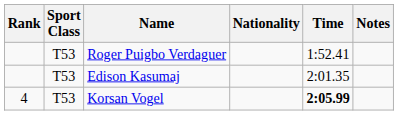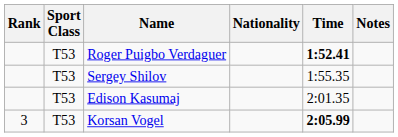 <table class="wikitable sortable" style="text-align:center">
 <tr>
 <th>Rank</th>
 <th>Sport<br>Class</th>
 <th>Name</th>
 <th>Nationality</th>
 <th>Time</th>
 <th>Notes</th>
 </tr>
 <tr>
 <td></td>
 <td>T53</td>
 <td align=left><a href='#'>Roger Puigbo Verdaguer</a></td>
 <td align=left></td>
-<td>1:52.41</td>
+<td><strong>1:52.41</strong></td>
+<td></td>
+</tr>
+<tr>
+<td></td>
+<td>T53</td>
+<td align=left><a href='#'>Sergey Shilov</a></td>
+<td align=left></td>
+<td>1:55.35</td>
 <td></td>
 </tr>
 <tr>
 <td></td>
 <td>T53</td>
 <td align=left><a href='#'>Edison Kasumaj</a></td>
 <td align=left></td>
 <td>2:01.35</td>
 <td></td>
 </tr>
 <tr>
-<td>4</td>
+<td>3</td>
 <td>T53</td>
 <td align=left><a href='#'>Korsan Vogel</a></td>
 <td align=left></td>
 <td><strong>2:05.99</strong></td>
 <td></td>
 </tr>
 </table>
